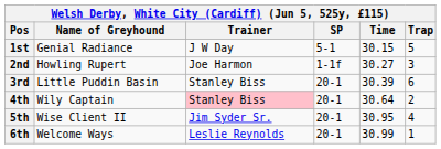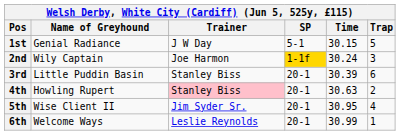 <table class="wikitable">
 <tr>
 <th colspan="6"><a href='#'>Welsh Derby</a>, <a href='#'>White City (Cardiff)</a> (Jun 5, 525y, £115)</th>
 </tr>
 <tr>
 <th width=30>Pos</th>
 <th width=180>Name of Greyhound</th>
 <th width=150>Trainer</th>
 <th width=50>SP</th>
 <th width=50>Time</th>
 <th width=30>Trap</th>
 </tr>
 <tr>
 <th>1st</th>
 <td>Genial Radiance</td>
 <td>J W Day</td>
 <td>5-1</td>
 <td>30.15</td>
 <td>5</td>
 </tr>
 <tr>
 <th>2nd</th>
-<td>Howling Rupert</td>
+<td>Wily Captain</td>
 <td>Joe Harmon</td>
-<td>1-1f</td>
-<td>30.27</td>
+<td style="background: gold;">1-1f</td>
+<td>30.24</td>
 <td>3</td>
 </tr>
 <tr>
 <th>3rd</th>
 <td>Little Puddin Basin</td>
 <td>Stanley Biss</td>
 <td>20-1</td>
 <td>30.39</td>
 <td>6</td>
 </tr>
 <tr>
 <th>4th</th>
-<td>Wily Captain</td>
+<td>Howling Rupert</td>
 <td style="background: pink;">Stanley Biss</td>
 <td>20-1</td>
-<td>30.64</td>
+<td>30.63</td>
 <td>2</td>
 </tr>
 <tr>
 <th>5th</th>
 <td>Wise Client II</td>
 <td><a href='#'>Jim Syder Sr.</a></td>
 <td>20-1</td>
 <td>30.95</td>
 <td>4</td>
 </tr>
 <tr>
 <th>6th</th>
 <td>Welcome Ways</td>
 <td><a href='#'>Leslie Reynolds</a></td>
 <td>20-1</td>
 <td>30.99</td>
 <td>1</td>
 </tr>
 </table>
